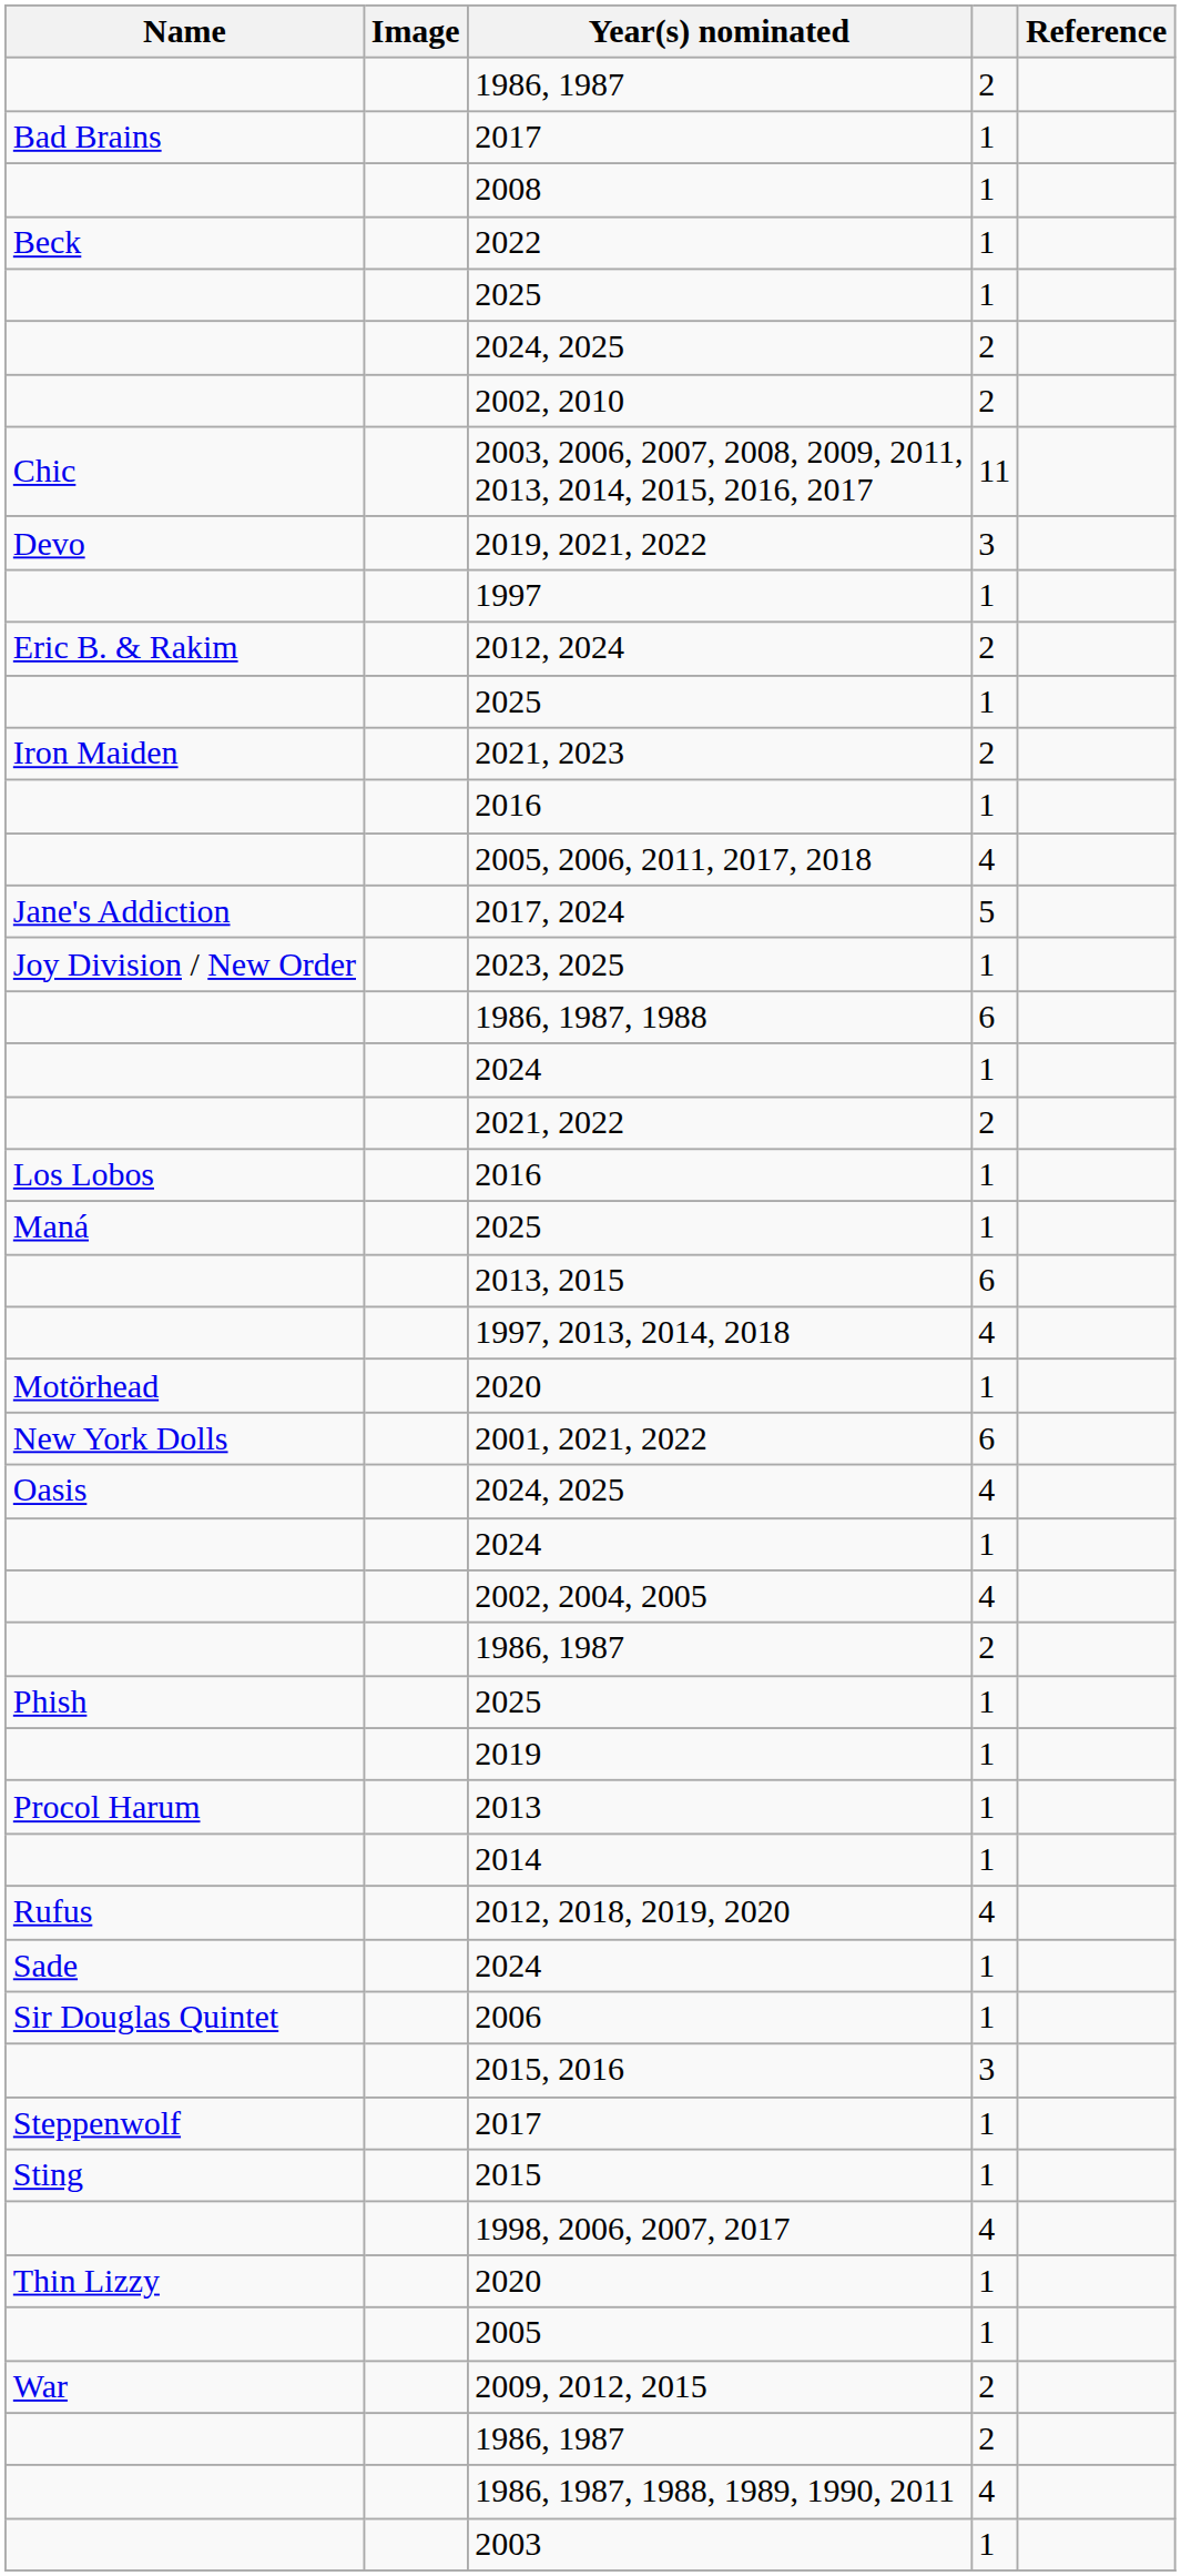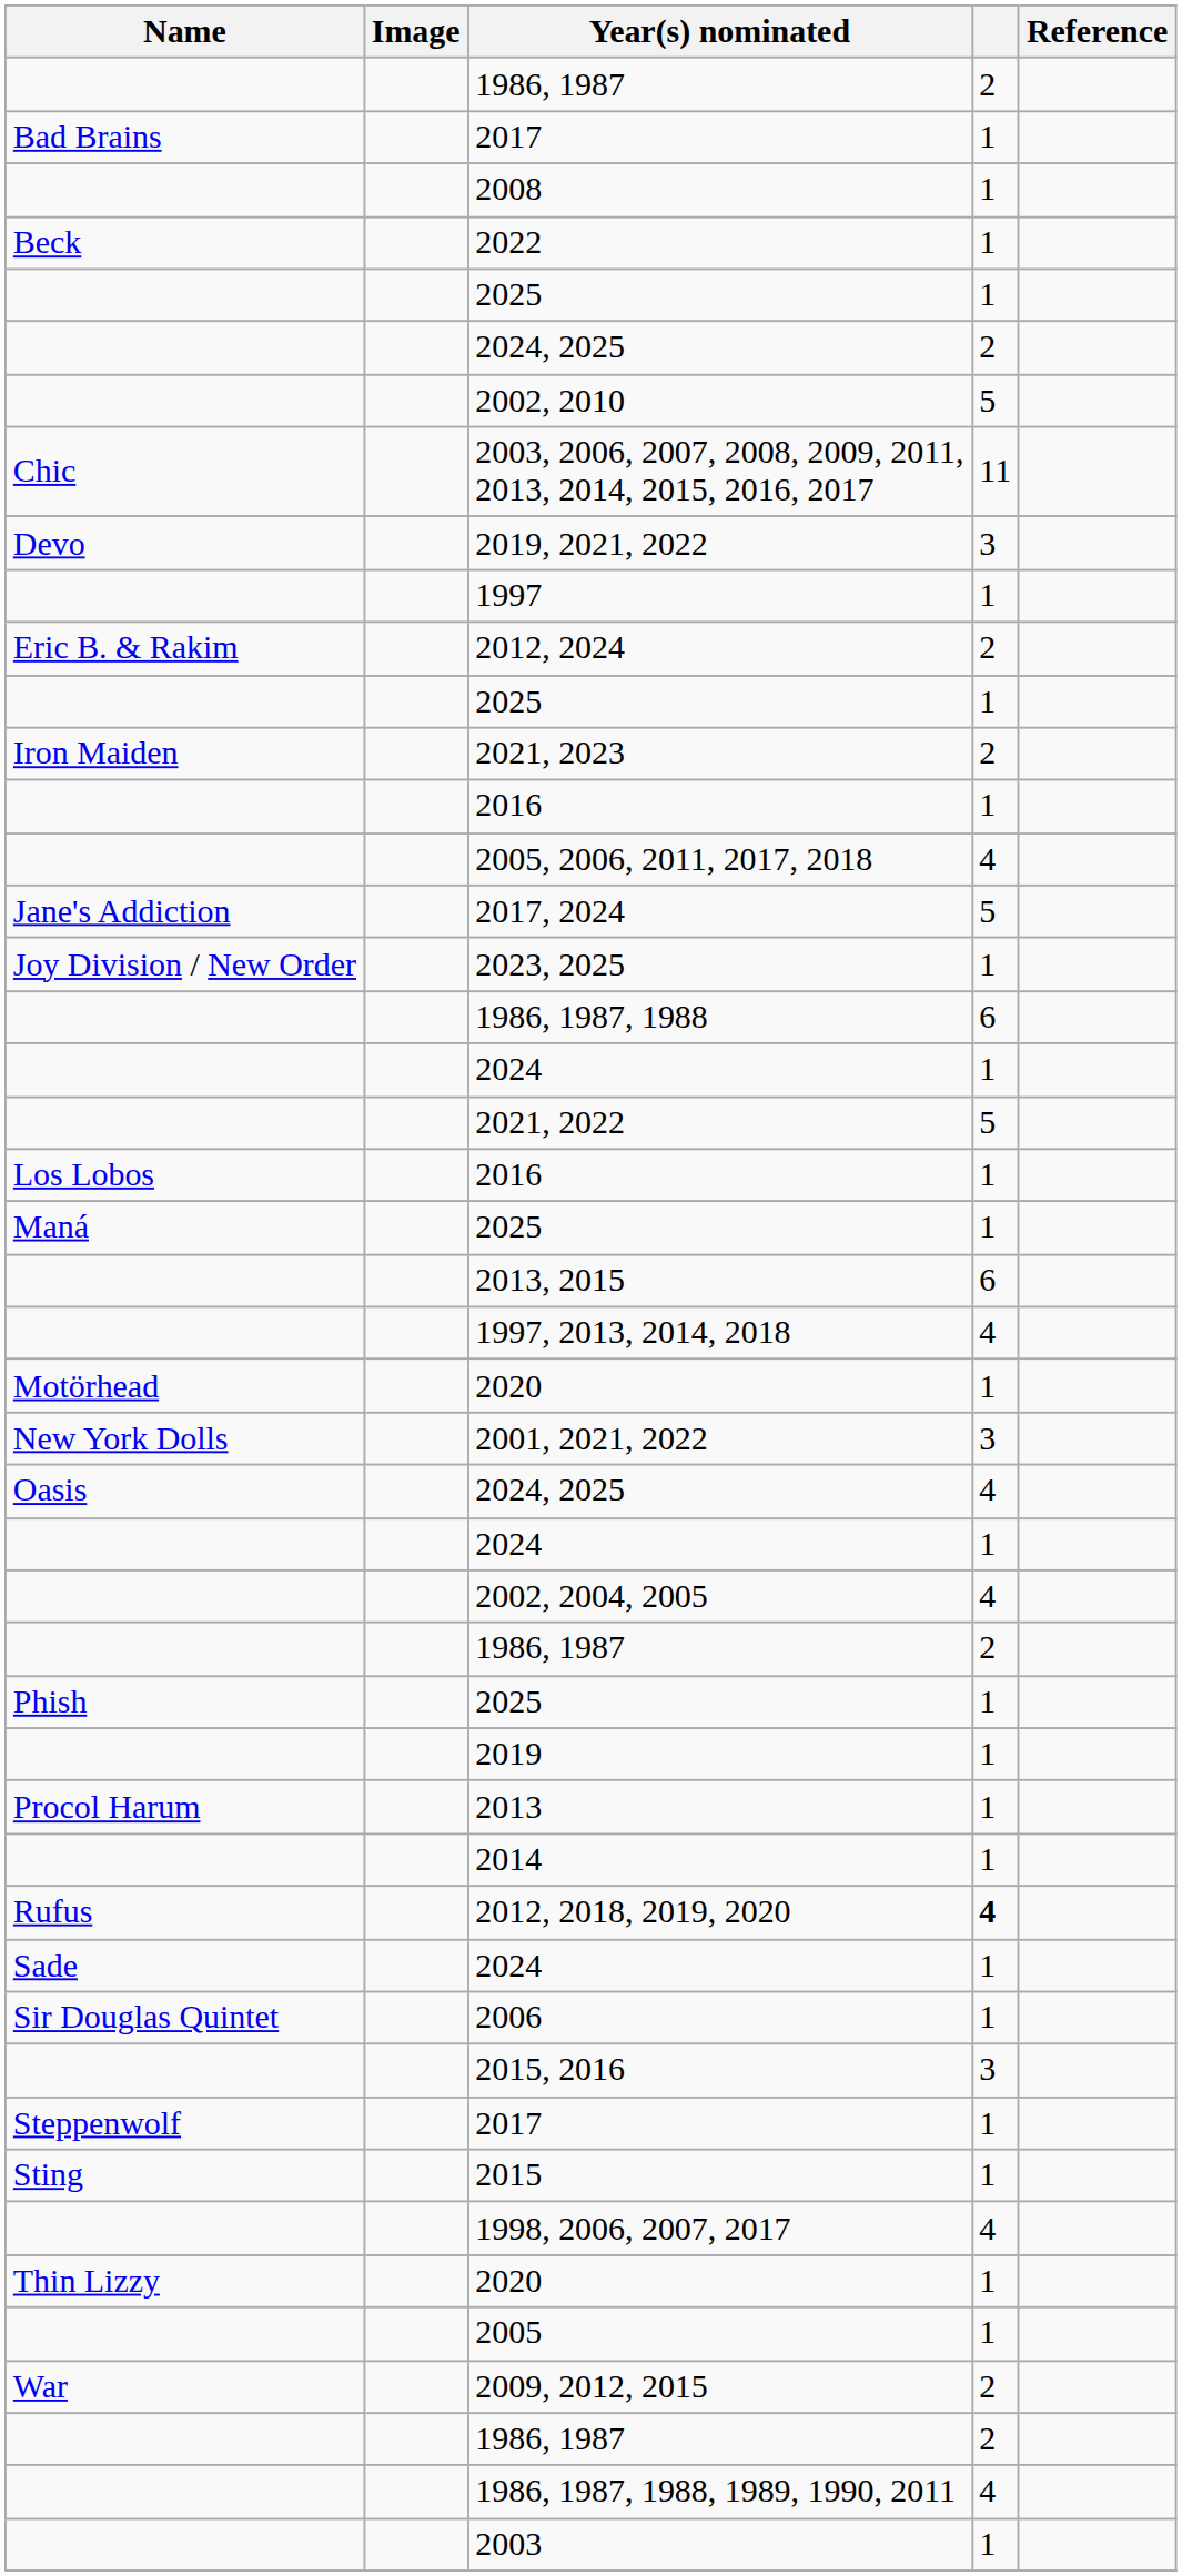 <table class="wikitable sortable">
 <tr>
 <th scope="col">Name</th>
 <th scope="col" class="unsortable">Image</th>
 <th scope="col">Year(s) nominated</th>
 <th></th>
 <th scope="col" class="unsortable">Reference</th>
 </tr>
 <tr>
 <td></td>
 <td></td>
 <td>1986, 1987</td>
 <td>2</td>
 <td></td>
 </tr>
 <tr>
 <td><a href='#'>Bad Brains</a></td>
 <td></td>
 <td>2017</td>
 <td>1</td>
 <td></td>
 </tr>
 <tr>
 <td></td>
 <td></td>
 <td>2008</td>
 <td>1</td>
 <td></td>
 </tr>
 <tr>
 <td><a href='#'>Beck</a></td>
 <td></td>
 <td>2022</td>
 <td>1</td>
 <td></td>
 </tr>
 <tr>
 <td></td>
 <td></td>
 <td>2025</td>
 <td>1</td>
 <td></td>
 </tr>
 <tr>
 <td></td>
 <td></td>
 <td>2024, 2025</td>
 <td>2</td>
 <td></td>
 </tr>
 <tr>
 <td></td>
 <td></td>
 <td>2002, 2010</td>
-<td>2</td>
+<td>5</td>
 <td></td>
 </tr>
 <tr>
 <td><a href='#'>Chic</a></td>
 <td></td>
 <td>2003, 2006, 2007, 2008, 2009, 2011,<br>2013, 2014, 2015, 2016, 2017</td>
 <td>11</td>
 <td><br></td>
 </tr>
 <tr>
 <td><a href='#'>Devo</a></td>
 <td></td>
 <td>2019, 2021, 2022</td>
 <td>3</td>
 <td></td>
 </tr>
 <tr>
 <td></td>
 <td></td>
 <td>1997</td>
 <td>1</td>
 <td></td>
 </tr>
 <tr>
 <td><a href='#'>Eric B. & Rakim</a></td>
 <td></td>
 <td>2012, 2024</td>
 <td>2</td>
 <td></td>
 </tr>
 <tr>
 <td></td>
 <td></td>
 <td>2025</td>
 <td>1</td>
 <td></td>
 </tr>
 <tr>
 <td><a href='#'>Iron Maiden</a></td>
 <td></td>
 <td>2021, 2023</td>
 <td>2</td>
 <td></td>
 </tr>
 <tr>
 <td></td>
 <td></td>
 <td>2016</td>
 <td>1</td>
 <td></td>
 </tr>
 <tr>
 <td></td>
 <td></td>
 <td>2005, 2006, 2011, 2017, 2018</td>
 <td>4</td>
 <td></td>
 </tr>
 <tr>
 <td><a href='#'>Jane's Addiction</a></td>
 <td></td>
 <td>2017, 2024</td>
 <td>5</td>
 <td></td>
 </tr>
 <tr>
 <td><a href='#'>Joy Division</a> / <a href='#'>New Order</a></td>
 <td></td>
 <td>2023, 2025</td>
 <td>1</td>
 <td></td>
 </tr>
 <tr>
 <td></td>
 <td></td>
 <td>1986, 1987, 1988</td>
 <td>6</td>
 <td></td>
 </tr>
 <tr>
 <td></td>
 <td></td>
 <td>2024</td>
 <td>1</td>
 <td></td>
 </tr>
 <tr>
 <td></td>
 <td></td>
 <td>2021, 2022</td>
-<td>2</td>
+<td>5</td>
 <td></td>
 </tr>
 <tr>
 <td><a href='#'>Los Lobos</a></td>
 <td></td>
 <td>2016</td>
 <td>1</td>
 <td></td>
 </tr>
 <tr>
 <td><a href='#'>Maná</a></td>
 <td></td>
 <td>2025</td>
 <td>1</td>
 <td></td>
 </tr>
 <tr>
 <td></td>
 <td></td>
 <td>2013, 2015</td>
 <td>6</td>
 <td></td>
 </tr>
 <tr>
 <td></td>
 <td></td>
 <td>1997, 2013, 2014, 2018</td>
 <td>4</td>
 <td></td>
 </tr>
 <tr>
 <td><a href='#'>Motörhead</a></td>
 <td></td>
 <td>2020</td>
 <td>1</td>
 <td></td>
 </tr>
 <tr>
 <td><a href='#'>New York Dolls</a></td>
 <td></td>
 <td>2001, 2021, 2022</td>
-<td>6</td>
+<td>3</td>
 <td></td>
 </tr>
 <tr>
 <td><a href='#'>Oasis</a></td>
 <td></td>
 <td>2024, 2025</td>
 <td>4</td>
 <td></td>
 </tr>
 <tr>
 <td></td>
 <td></td>
 <td>2024</td>
 <td>1</td>
 <td></td>
 </tr>
 <tr>
 <td></td>
 <td></td>
 <td>2002, 2004, 2005</td>
 <td>4</td>
 <td></td>
 </tr>
 <tr>
 <td></td>
 <td></td>
 <td>1986, 1987</td>
 <td>2</td>
 <td></td>
 </tr>
 <tr>
 <td><a href='#'>Phish</a></td>
 <td></td>
 <td>2025</td>
 <td>1</td>
 <td></td>
 </tr>
 <tr>
 <td></td>
 <td></td>
 <td>2019</td>
 <td>1</td>
 <td></td>
 </tr>
 <tr>
 <td><a href='#'>Procol Harum</a></td>
 <td></td>
 <td>2013</td>
 <td>1</td>
 <td></td>
 </tr>
 <tr>
 <td></td>
 <td></td>
 <td>2014</td>
 <td>1</td>
 <td></td>
 </tr>
 <tr>
 <td><a href='#'>Rufus</a></td>
 <td></td>
 <td>2012, 2018, 2019, 2020</td>
-<td>4</td>
+<td><strong>4</strong></td>
 <td></td>
 </tr>
 <tr>
 <td><a href='#'>Sade</a></td>
 <td></td>
 <td>2024</td>
 <td>1</td>
 <td></td>
 </tr>
 <tr>
 <td><a href='#'>Sir Douglas Quintet</a></td>
 <td></td>
 <td>2006</td>
 <td>1</td>
 <td></td>
 </tr>
 <tr>
 <td></td>
 <td></td>
 <td>2015, 2016</td>
 <td>3</td>
 <td></td>
 </tr>
 <tr>
 <td><a href='#'>Steppenwolf</a></td>
 <td></td>
 <td>2017</td>
 <td>1</td>
 <td></td>
 </tr>
 <tr>
 <td><a href='#'>Sting</a></td>
 <td></td>
 <td>2015</td>
 <td>1</td>
 <td></td>
 </tr>
 <tr>
 <td></td>
 <td></td>
 <td>1998, 2006, 2007, 2017</td>
 <td>4</td>
 <td></td>
 </tr>
 <tr>
 <td><a href='#'>Thin Lizzy</a></td>
 <td></td>
 <td>2020</td>
 <td>1</td>
 <td></td>
 </tr>
 <tr>
 <td></td>
 <td></td>
 <td>2005</td>
 <td>1</td>
 <td></td>
 </tr>
 <tr>
 <td><a href='#'>War</a></td>
 <td></td>
 <td>2009, 2012, 2015</td>
 <td>2</td>
 <td></td>
 </tr>
 <tr>
 <td></td>
 <td></td>
 <td>1986, 1987</td>
 <td>2</td>
 <td></td>
 </tr>
 <tr>
 <td></td>
 <td></td>
 <td>1986, 1987, 1988, 1989, 1990, 2011</td>
 <td>4</td>
 <td></td>
 </tr>
 <tr>
 <td></td>
 <td></td>
 <td>2003</td>
 <td>1</td>
 <td></td>
 </tr>
 <tr>
 </tr>
 </table>
